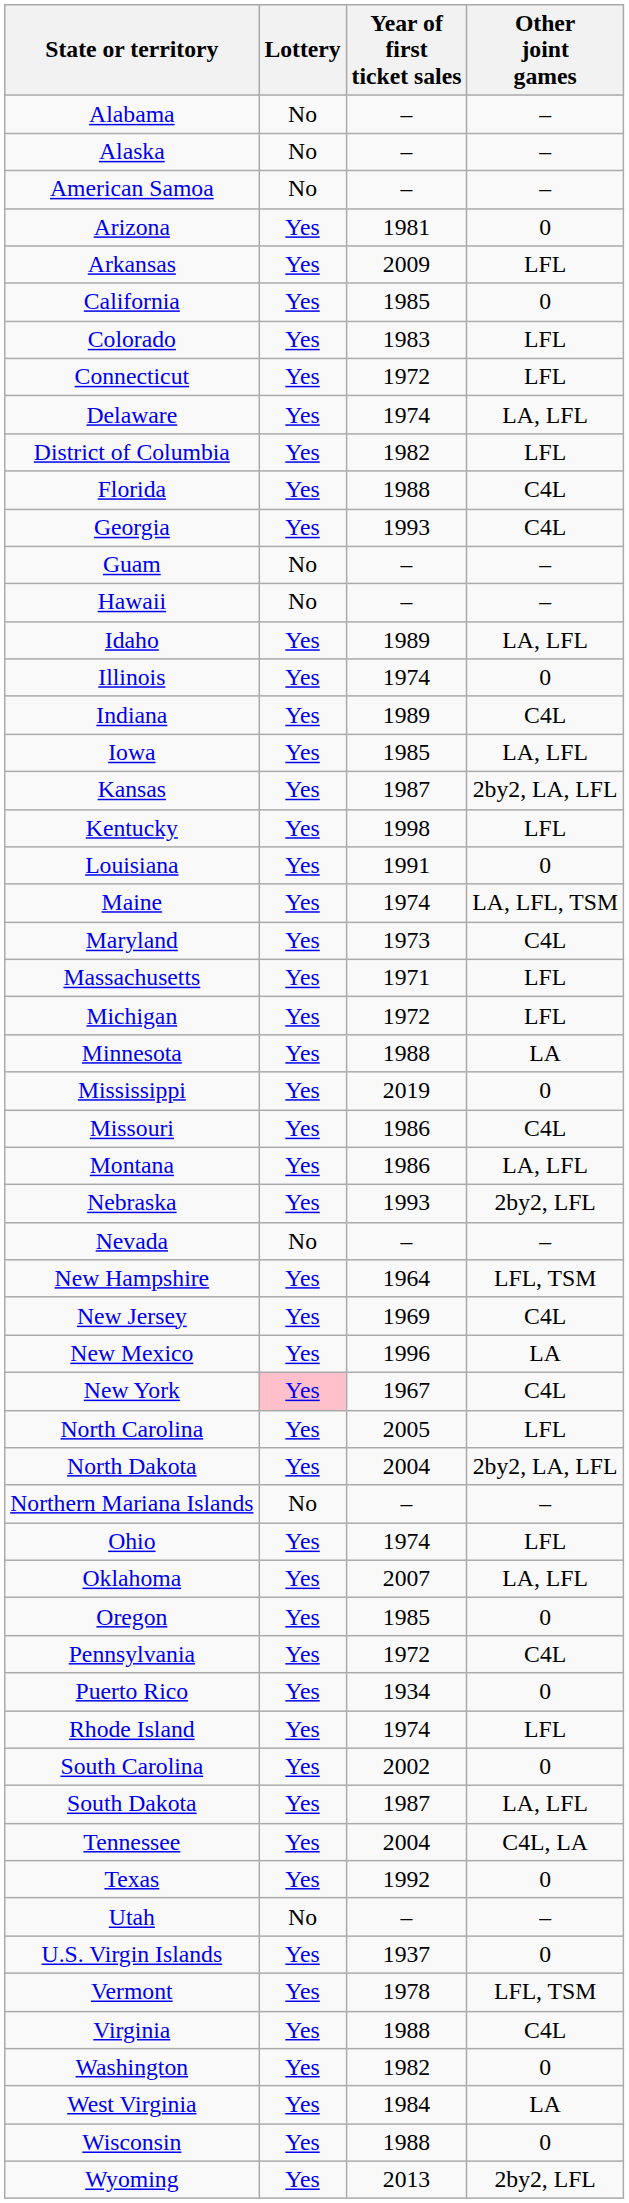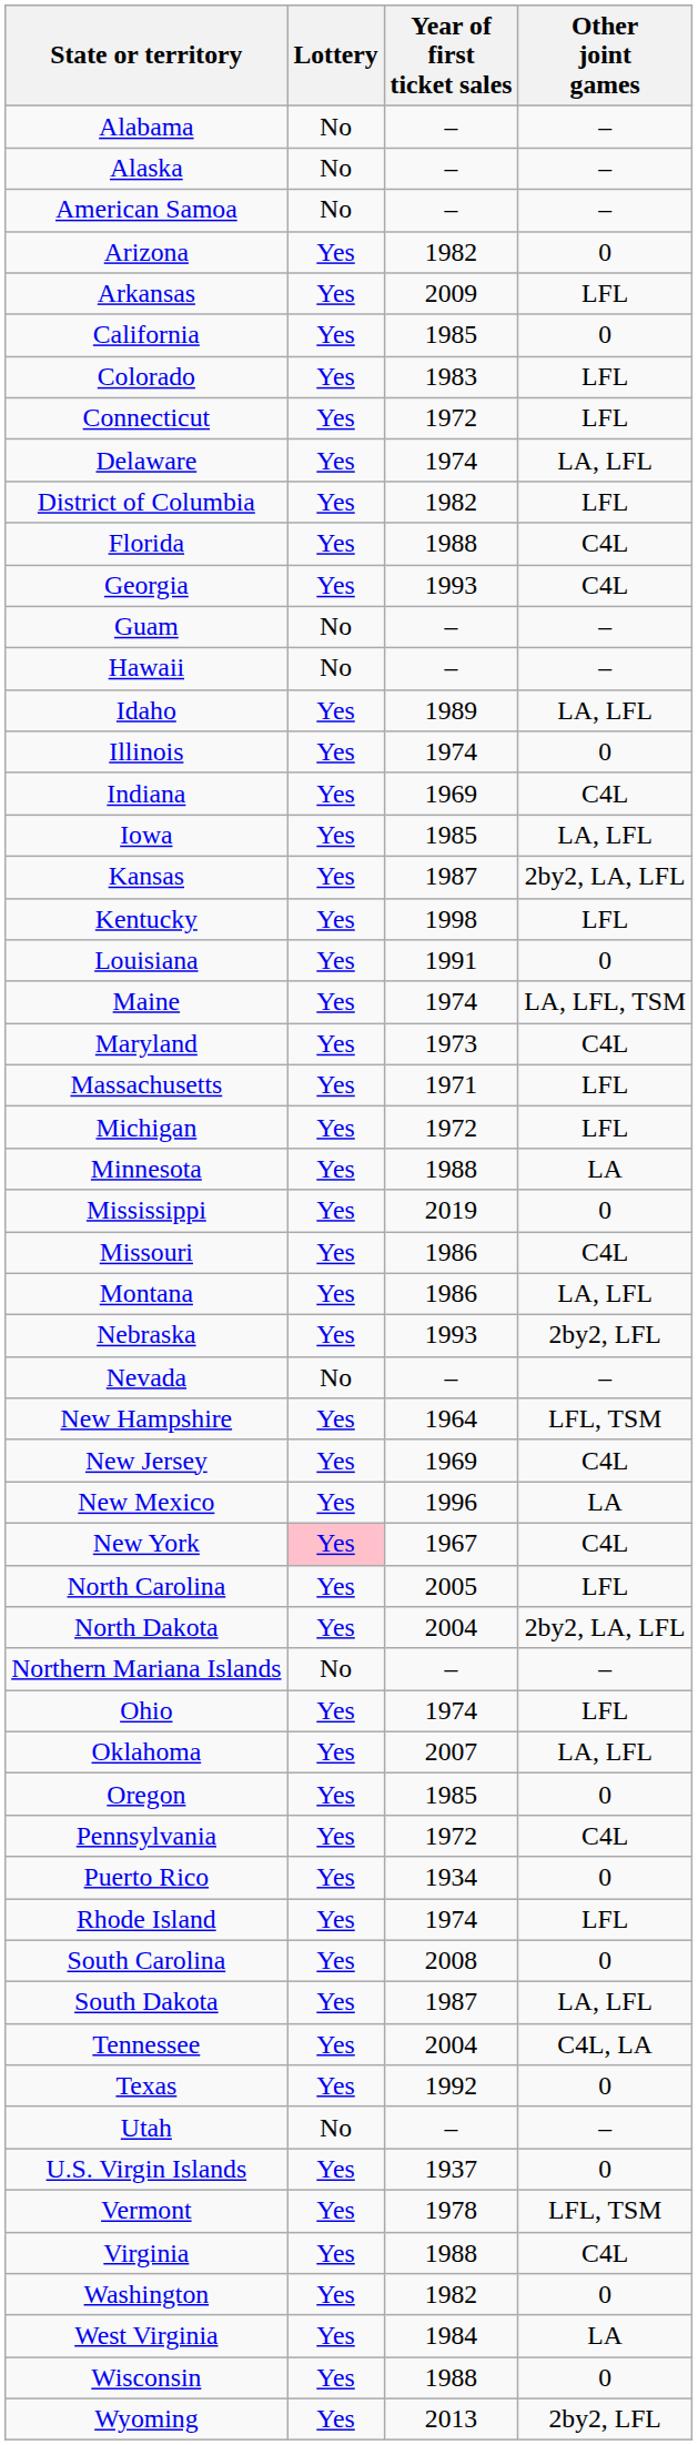 <table class="wikitable sortable">
 <tr style="background:#ccc;">
 <th>State or territory</th>
 <th>Lottery</th>
 <th>Year of<br>first<br>ticket sales</th>
 <th>Other<br>joint<br>games</th>
 </tr>
 <tr>
 <td align=center><a href='#'>Alabama</a></td>
 <td align=Center>No</td>
 <td align=Center>–</td>
 <td align=Center>–</td>
 </tr>
 <tr>
 <td align=Center><a href='#'>Alaska</a></td>
 <td align=Center>No</td>
 <td align=Center>–</td>
 <td align=Center>–</td>
 </tr>
 <tr>
 <td align=Center><a href='#'>American Samoa</a></td>
 <td align=Center>No</td>
 <td align=Center>–</td>
 <td align=Center>–</td>
 </tr>
 <tr>
 <td align=Center><a href='#'>Arizona</a></td>
 <td align=Center><a href='#'>Yes</a></td>
-<td align=Center>1981</td>
+<td align=Center>1982</td>
 <td align=Center>0</td>
 </tr>
 <tr>
 <td align=Center><a href='#'>Arkansas</a></td>
 <td align=Center><a href='#'>Yes</a></td>
 <td align=Center>2009</td>
 <td align=Center>LFL</td>
 </tr>
 <tr>
 <td align=Center><a href='#'>California</a></td>
 <td align=Center><a href='#'>Yes</a></td>
 <td align=Center>1985</td>
 <td align=Center>0</td>
 </tr>
 <tr>
 <td align=Center><a href='#'>Colorado</a></td>
 <td align=Center><a href='#'>Yes</a></td>
 <td align=Center>1983</td>
 <td align=Center>LFL</td>
 </tr>
 <tr>
 <td align=Center><a href='#'>Connecticut</a></td>
 <td align=Center><a href='#'>Yes</a></td>
 <td align=Center>1972</td>
 <td align=Center>LFL</td>
 </tr>
 <tr>
 <td align=Center><a href='#'>Delaware</a></td>
 <td align=Center><a href='#'>Yes</a></td>
 <td align=Center>1974</td>
 <td align=Center>LA, LFL</td>
 </tr>
 <tr>
 <td align=Center><a href='#'>District of Columbia</a></td>
 <td align=Center><a href='#'>Yes</a></td>
 <td align=Center>1982</td>
 <td align=Center>LFL</td>
 </tr>
 <tr>
 <td align=Center><a href='#'>Florida</a></td>
 <td align=Center><a href='#'>Yes</a></td>
 <td align=Center>1988</td>
 <td align=Center>C4L</td>
 </tr>
 <tr>
 <td align=Center><a href='#'>Georgia</a></td>
 <td align=Center><a href='#'>Yes</a></td>
 <td align=Center>1993</td>
 <td align=Center>C4L</td>
 </tr>
 <tr>
 <td align=center><a href='#'>Guam</a></td>
 <td align=Center>No</td>
 <td align=Center>–</td>
 <td align=Center>–</td>
 </tr>
 <tr>
 <td align=Center><a href='#'>Hawaii</a></td>
 <td align=Center>No</td>
 <td align=Center>–</td>
 <td align=Center>–</td>
 </tr>
 <tr>
 <td align=Center><a href='#'>Idaho</a></td>
 <td align=Center><a href='#'>Yes</a></td>
 <td align=Center>1989</td>
 <td align=Center>LA, LFL</td>
 </tr>
 <tr>
 <td align=Center><a href='#'>Illinois</a></td>
 <td align=Center><a href='#'>Yes</a></td>
 <td align=Center>1974</td>
 <td align=Center>0</td>
 </tr>
 <tr>
 <td align=Center><a href='#'>Indiana</a></td>
 <td align=Center><a href='#'>Yes</a></td>
-<td align=Center>1989</td>
+<td align=Center>1969</td>
 <td align=Center>C4L</td>
 </tr>
 <tr>
 <td align=Center><a href='#'>Iowa</a></td>
 <td align=Center><a href='#'>Yes</a></td>
 <td align=Center>1985</td>
 <td align=Center>LA, LFL</td>
 </tr>
 <tr>
 <td align=Center><a href='#'>Kansas</a></td>
 <td align=Center><a href='#'>Yes</a></td>
 <td align=Center>1987</td>
 <td align=Center>2by2, LA, LFL</td>
 </tr>
 <tr>
 <td align=Center><a href='#'>Kentucky</a></td>
 <td align=Center><a href='#'>Yes</a></td>
 <td align=Center>1998</td>
 <td align=Center>LFL</td>
 </tr>
 <tr>
 <td align=Center><a href='#'>Louisiana</a></td>
 <td align=Center><a href='#'>Yes</a></td>
 <td align=Center>1991</td>
 <td align=Center>0</td>
 </tr>
 <tr>
 <td align=Center><a href='#'>Maine</a></td>
 <td align=Center><a href='#'>Yes</a></td>
 <td align=Center>1974</td>
 <td align=Center>LA, LFL, TSM</td>
 </tr>
 <tr>
 <td align=Center><a href='#'>Maryland</a></td>
 <td align=Center><a href='#'>Yes</a></td>
 <td align=Center>1973</td>
 <td align=Center>C4L</td>
 </tr>
 <tr>
 <td align=Center><a href='#'>Massachusetts</a></td>
 <td align=Center><a href='#'>Yes</a></td>
 <td align=Center>1971</td>
 <td align=Center>LFL</td>
 </tr>
 <tr>
 <td align=Center><a href='#'>Michigan</a></td>
 <td align=Center><a href='#'>Yes</a></td>
 <td align=Center>1972</td>
 <td align=Center>LFL</td>
 </tr>
 <tr>
 <td align=Center><a href='#'>Minnesota</a></td>
 <td align=Center><a href='#'>Yes</a></td>
 <td align=Center>1988</td>
 <td align=Center>LA</td>
 </tr>
 <tr>
 <td align=Center><a href='#'>Mississippi</a></td>
 <td align=Center><a href='#'>Yes</a></td>
 <td align=Center>2019</td>
 <td align=Center>0</td>
 </tr>
 <tr>
 <td align=Center><a href='#'>Missouri</a></td>
 <td align=Center><a href='#'>Yes</a></td>
 <td align=Center>1986</td>
 <td align=Center>C4L</td>
 </tr>
 <tr>
 <td align=Center><a href='#'>Montana</a></td>
 <td align=Center><a href='#'>Yes</a></td>
 <td align=Center>1986</td>
 <td align=Center>LA, LFL</td>
 </tr>
 <tr>
 <td align=Center><a href='#'>Nebraska</a></td>
 <td align=Center><a href='#'>Yes</a></td>
 <td align=Center>1993</td>
 <td align=Center>2by2, LFL</td>
 </tr>
 <tr>
 <td align=Center><a href='#'>Nevada</a></td>
 <td align=Center>No</td>
 <td align=Center>–</td>
 <td align=Center>–</td>
 </tr>
 <tr>
 <td align=Center><a href='#'>New Hampshire</a></td>
 <td align=Center><a href='#'>Yes</a></td>
 <td align=Center>1964</td>
 <td align=Center>LFL, TSM</td>
 </tr>
 <tr>
 <td align=Center><a href='#'>New Jersey</a></td>
 <td align=Center><a href='#'>Yes</a></td>
 <td align=Center>1969</td>
 <td align=Center>C4L</td>
 </tr>
 <tr>
 <td align=Center><a href='#'>New Mexico</a></td>
 <td align=Center><a href='#'>Yes</a></td>
 <td align=Center>1996</td>
 <td align=Center>LA</td>
 </tr>
 <tr>
 <td align=Center><a href='#'>New York</a></td>
 <td align=Center style="background: pink;"><a href='#'>Yes</a></td>
 <td align=Center>1967</td>
 <td align=Center>C4L</td>
 </tr>
 <tr>
 <td align=Center><a href='#'>North Carolina</a></td>
 <td align=Center><a href='#'>Yes</a></td>
 <td align=Center>2005</td>
 <td align=Center>LFL</td>
 </tr>
 <tr>
 <td align=Center><a href='#'>North Dakota</a></td>
 <td align=Center><a href='#'>Yes</a></td>
 <td align=Center>2004</td>
 <td align=Center>2by2, LA, LFL</td>
 </tr>
 <tr>
 <td align=Center><a href='#'>Northern Mariana Islands</a></td>
 <td align=Center>No</td>
 <td align=Center>–</td>
 <td align=Center>–</td>
 </tr>
 <tr>
 <td align=Center><a href='#'>Ohio</a></td>
 <td align=Center><a href='#'>Yes</a></td>
 <td align=Center>1974</td>
 <td align=Center>LFL</td>
 </tr>
 <tr>
 <td align=Center><a href='#'>Oklahoma</a></td>
 <td align=Center><a href='#'>Yes</a></td>
 <td align=Center>2007</td>
 <td align=Center>LA, LFL</td>
 </tr>
 <tr>
 <td align=Center><a href='#'>Oregon</a></td>
 <td align=Center><a href='#'>Yes</a></td>
 <td align=Center>1985</td>
 <td align=Center>0</td>
 </tr>
 <tr>
 <td align=Center><a href='#'>Pennsylvania</a></td>
 <td align=Center><a href='#'>Yes</a></td>
 <td align=Center>1972</td>
 <td align=Center>C4L</td>
 </tr>
 <tr>
 <td align=Center><a href='#'>Puerto Rico</a></td>
 <td align=Center><a href='#'>Yes</a></td>
 <td align=Center>1934</td>
 <td align=Center>0</td>
 </tr>
 <tr>
 <td align=Center><a href='#'>Rhode Island</a></td>
 <td align=Center><a href='#'>Yes</a></td>
 <td align=Center>1974</td>
 <td align=Center>LFL</td>
 </tr>
 <tr>
 <td align=Center><a href='#'>South Carolina</a></td>
 <td align=Center><a href='#'>Yes</a></td>
-<td align=Center>2002</td>
+<td align=Center>2008</td>
 <td align=Center>0</td>
 </tr>
 <tr>
 <td align=Center><a href='#'>South Dakota</a></td>
 <td align=Center><a href='#'>Yes</a></td>
 <td align=Center>1987</td>
 <td align=Center>LA, LFL</td>
 </tr>
 <tr>
 <td align=Center><a href='#'>Tennessee</a></td>
 <td align=Center><a href='#'>Yes</a></td>
 <td align=Center>2004</td>
 <td align=Center>C4L, LA</td>
 </tr>
 <tr>
 <td align=Center><a href='#'>Texas</a></td>
 <td align=Center><a href='#'>Yes</a></td>
 <td align=Center>1992</td>
 <td align=Center>0</td>
 </tr>
 <tr>
 <td align=Center><a href='#'>Utah</a></td>
 <td align=Center>No</td>
 <td align=Center>–</td>
 <td align=Center>–</td>
 </tr>
 <tr>
 <td align=Center><a href='#'>U.S. Virgin Islands</a></td>
 <td align=Center><a href='#'>Yes</a></td>
 <td align=Center>1937</td>
 <td align=Center>0</td>
 </tr>
 <tr>
 <td align=Center><a href='#'>Vermont</a></td>
 <td align=Center><a href='#'>Yes</a></td>
 <td align=Center>1978</td>
 <td align=Center>LFL, TSM</td>
 </tr>
 <tr>
 <td align=Center><a href='#'>Virginia</a></td>
 <td align=Center><a href='#'>Yes</a></td>
 <td align=Center>1988</td>
 <td align=Center>C4L</td>
 </tr>
 <tr>
 <td align=Center><a href='#'>Washington</a></td>
 <td align=Center><a href='#'>Yes</a></td>
 <td align=Center>1982</td>
 <td align=Center>0</td>
 </tr>
 <tr>
 <td align=Center><a href='#'>West Virginia</a></td>
 <td align=Center><a href='#'>Yes</a></td>
 <td align=Center>1984</td>
 <td align=Center>LA</td>
 </tr>
 <tr>
 <td align=Center><a href='#'>Wisconsin</a></td>
 <td align=Center><a href='#'>Yes</a></td>
 <td align=Center>1988</td>
 <td align=Center>0</td>
 </tr>
 <tr>
 <td align=Center><a href='#'>Wyoming</a></td>
 <td align=Center><a href='#'>Yes</a></td>
 <td align=Center>2013</td>
 <td align=Center>2by2, LFL</td>
 </tr>
 </table>
